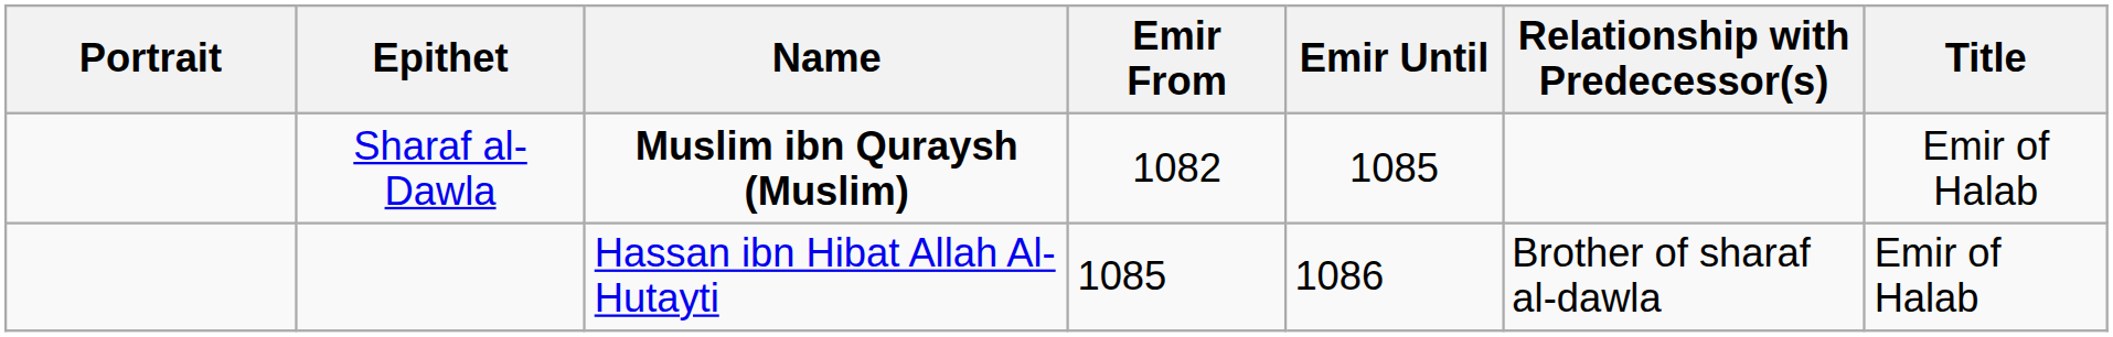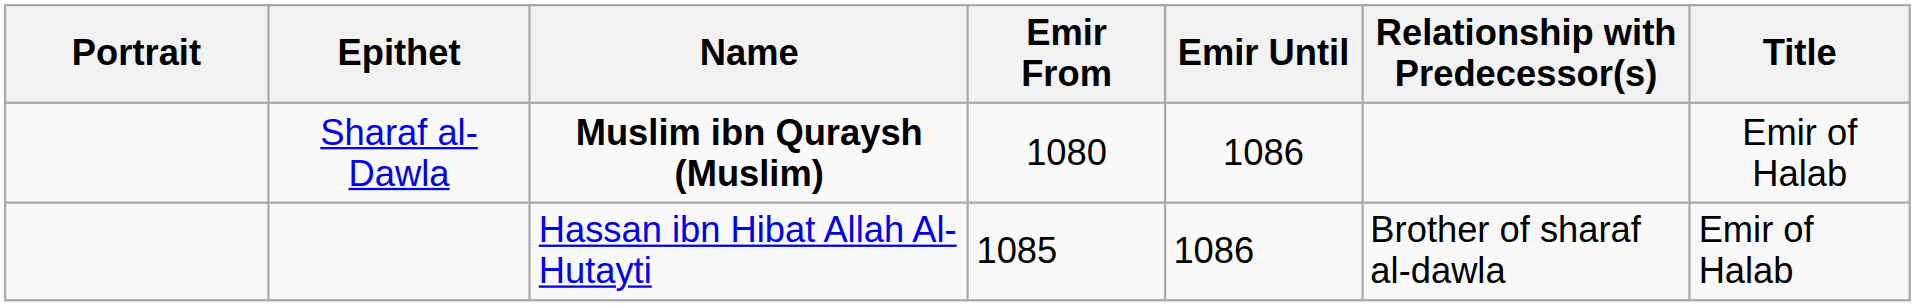 <table width=95% class="wikitable">
 <tr>
 <th width=12%>Portrait</th>
 <th width=12%>Epithet</th>
 <th width=20%>Name</th>
 <th width=9%>Emir From</th>
 <th width=9%>Emir Until</th>
 <th width=15%>Relationship with Predecessor(s)</th>
 <th width=10%>Title</th>
 </tr>
 <tr>
 <td align="center"></td>
 <td align="center"><a href='#'>Sharaf al-Dawla</a></td>
 <td align="center"><strong>Muslim ibn Quraysh (Muslim)</strong></td>
-<td align="center">1082</td>
-<td align="center">1085</td>
+<td align="center">1080</td>
+<td align="center">1086</td>
 <td></td>
 <td align="center">Emir of Halab</td>
 </tr>
 <tr>
 <td></td>
 <td></td>
 <td><a href='#'>Hassan ibn Hibat Allah Al-Hutayti</a></td>
 <td>1085</td>
 <td>1086</td>
 <td>Brother of sharaf al-dawla</td>
 <td>Emir of Halab</td>
 </tr>
 </table>
